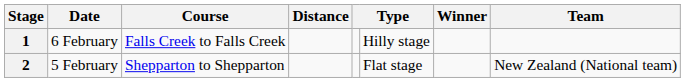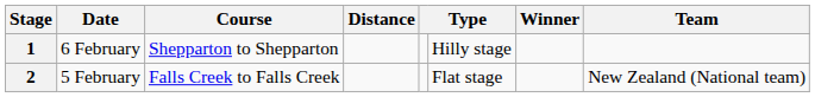 <table class=wikitable>
 <tr>
 <th>Stage</th>
 <th>Date</th>
 <th>Course</th>
 <th>Distance</th>
 <th colspan=2>Type</th>
 <th>Winner</th>
 <th>Team</th>
 </tr>
 <tr>
 <th align=center>1</th>
 <td align=center>6 February</td>
-<td><a href='#'>Falls Creek</a> to Falls Creek</td>
+<td><a href='#'>Shepparton</a> to Shepparton</td>
 <td align=center></td>
 <td></td>
 <td>Hilly stage</td>
 <td></td>
 <td></td>
 </tr>
 <tr>
 <th align=center>2</th>
 <td align=center>5 February</td>
-<td><a href='#'>Shepparton</a> to Shepparton</td>
+<td><a href='#'>Falls Creek</a> to Falls Creek</td>
 <td align=center></td>
 <td></td>
 <td>Flat stage</td>
 <td></td>
 <td>New Zealand (National team)</td>
 </tr>
 </table>
